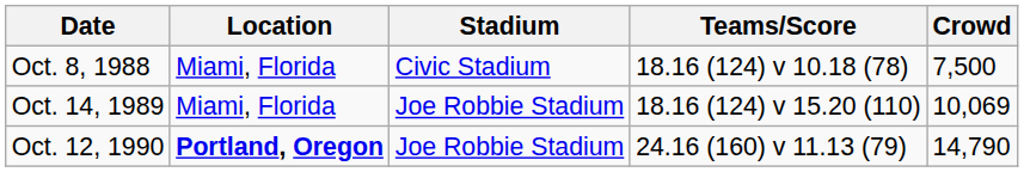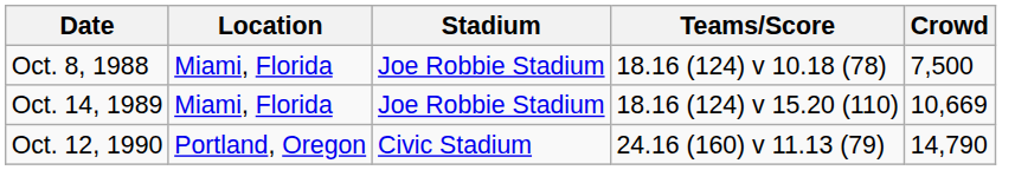 <table class="wikitable" style="font-size: 95%;">
 <tr>
 <th>Date</th>
 <th>Location</th>
 <th>Stadium</th>
 <th>Teams/Score</th>
 <th>Crowd</th>
 </tr>
 <tr>
 <td>Oct. 8, 1988</td>
 <td><a href='#'>Miami</a>, <a href='#'>Florida</a></td>
-<td><a href='#'>Civic Stadium</a></td>
+<td><a href='#'>Joe Robbie Stadium</a></td>
 <td> 18.16 (124) v  10.18 (78)</td>
 <td>7,500</td>
 </tr>
 <tr>
 <td>Oct. 14, 1989</td>
 <td><a href='#'>Miami</a>, <a href='#'>Florida</a></td>
 <td><a href='#'>Joe Robbie Stadium</a></td>
 <td> 18.16 (124) v  15.20 (110)</td>
-<td>10,069</td>
+<td>10,669</td>
 </tr>
 <tr>
 <td>Oct. 12, 1990</td>
-<td><strong><a href='#'>Portland</a>, <a href='#'>Oregon</a></strong></td>
-<td><a href='#'>Joe Robbie Stadium</a></td>
+<td><a href='#'>Portland</a>, <a href='#'>Oregon</a></td>
+<td><a href='#'>Civic Stadium</a></td>
 <td> 24.16 (160) v  11.13 (79)</td>
 <td>14,790</td>
 </tr>
 </table>
